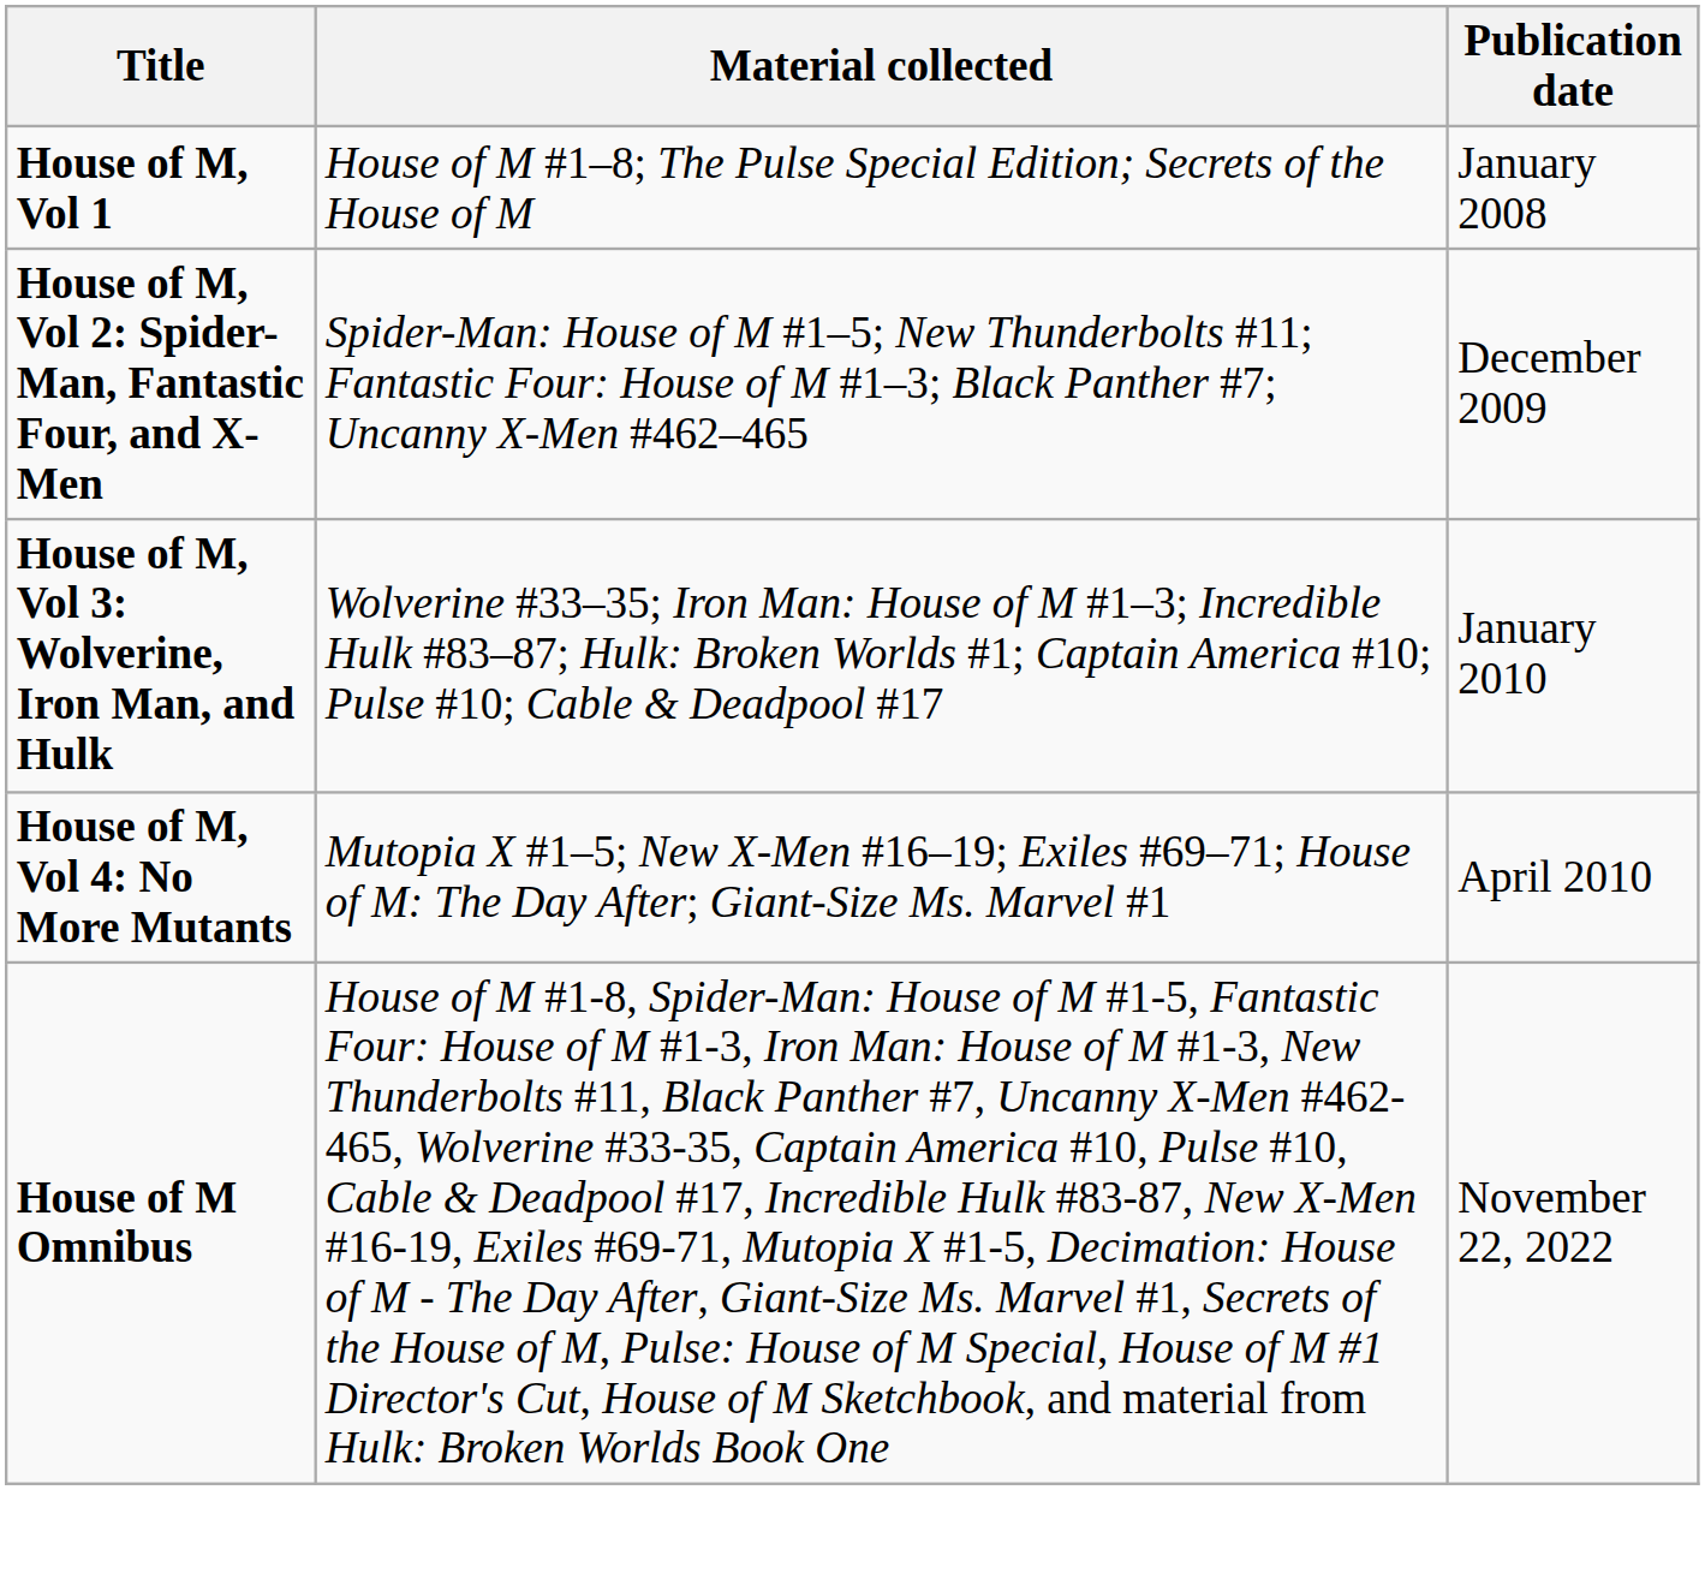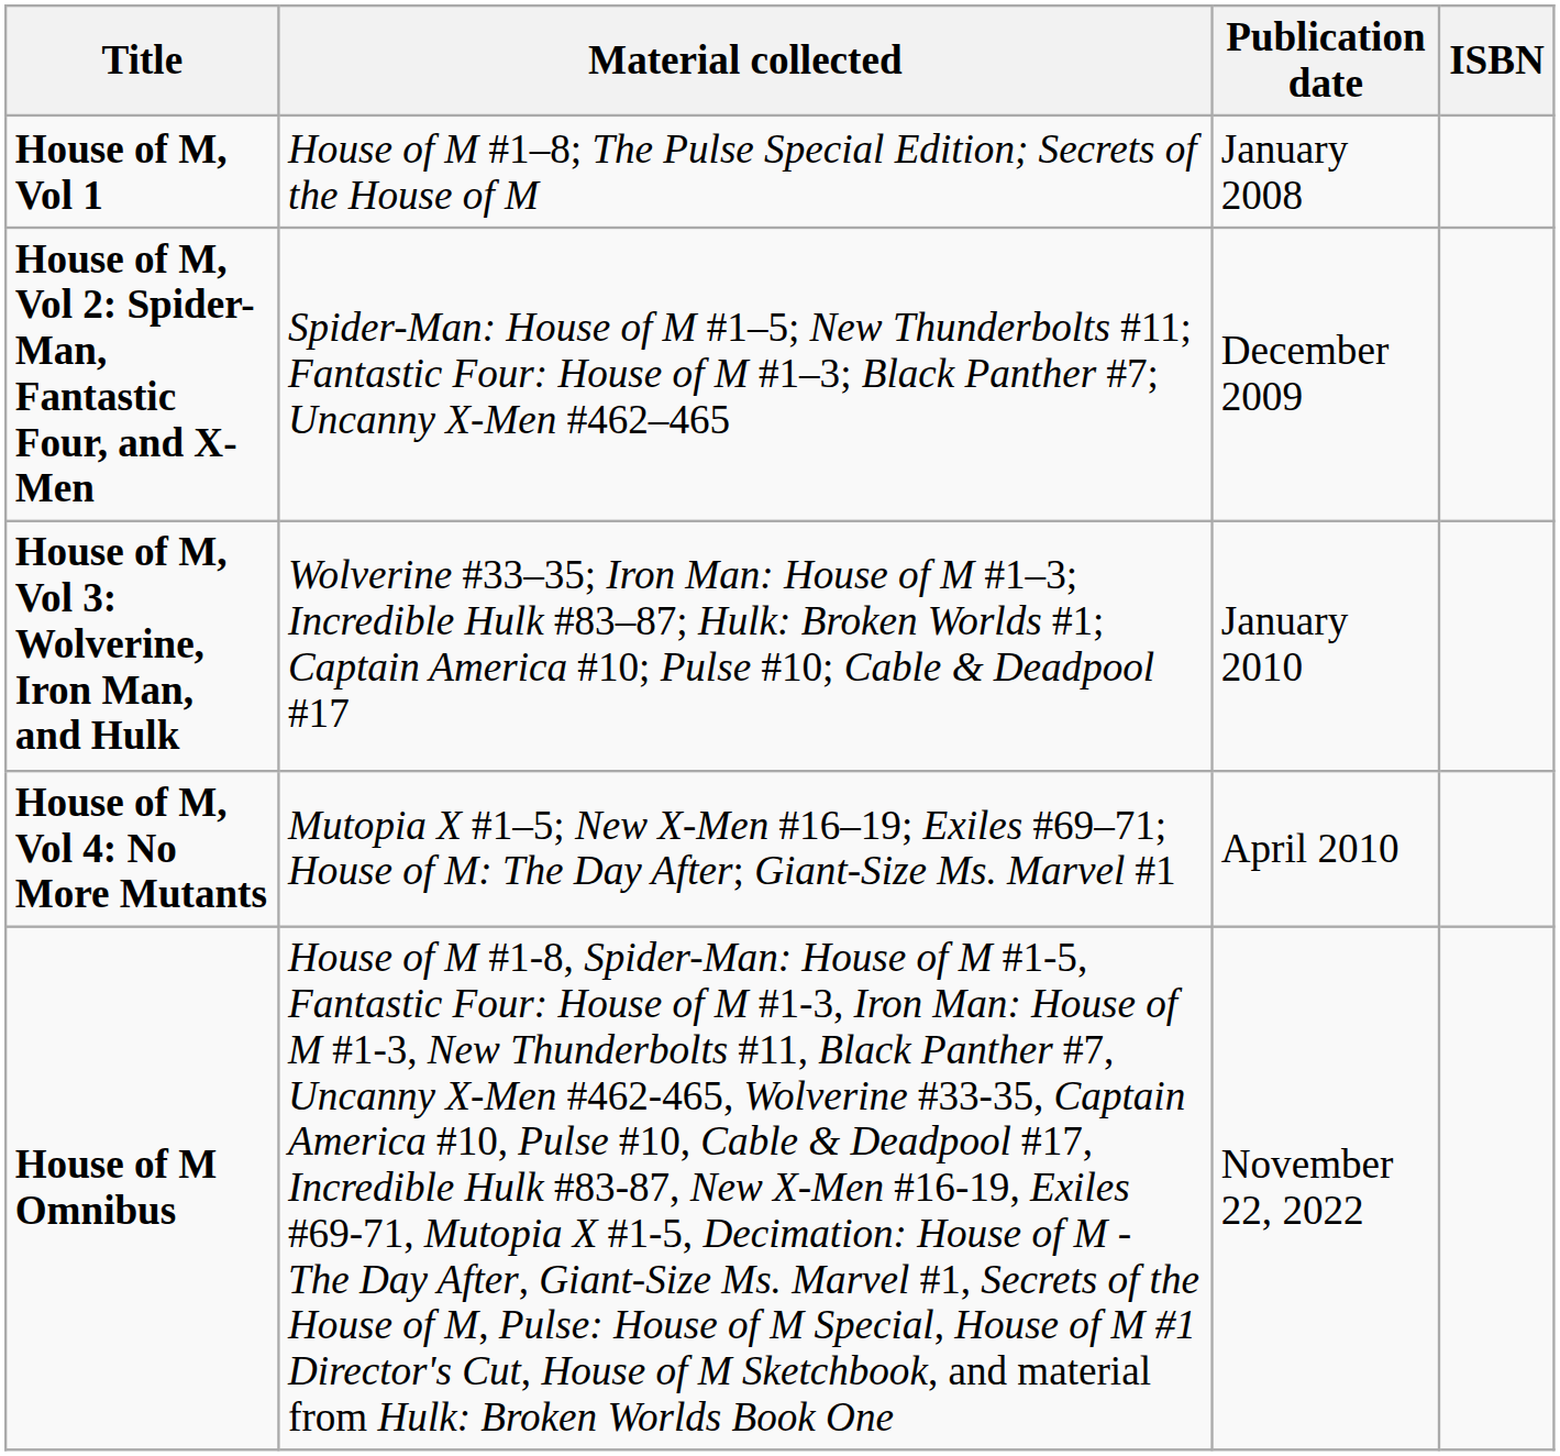 <table class="wikitable">
 <tr>
 <th>Title</th>
 <th>Material collected</th>
 <th>Publication date</th>
+<th>ISBN</th>
 </tr>
 <tr>
 <td><strong>House of M, Vol 1</strong></td>
 <td><em>House of M</em> #1–8; <em>The Pulse Special Edition;</em> <em>Secrets of the House of M</em></td>
 <td>January 2008</td>
+<td style=white-space:nowrap></td>
 </tr>
 <tr>
 <td><strong>House of M, Vol 2: Spider-Man, Fantastic Four, and X-Men</strong></td>
 <td><em>Spider-Man: House of M</em> #1–5; <em>New Thunderbolts</em> #11; <em>Fantastic Four: House of M</em> #1–3; <em>Black Panther</em> #7; <em>Uncanny X-Men</em> #462–465</td>
 <td>December 2009</td>
+<td></td>
 </tr>
 <tr>
 <td><strong>House of M, Vol 3: Wolverine, Iron Man, and Hulk</strong></td>
 <td><em>Wolverine</em> #33–35; <em>Iron Man: House of M</em> #1–3; <em>Incredible Hulk</em> #83–87; <em>Hulk: Broken Worlds</em> #1; <em>Captain America</em> #10; <em>Pulse</em> #10; <em>Cable & Deadpool</em> #17</td>
 <td>January 2010</td>
+<td></td>
 </tr>
 <tr>
 <td><strong>House of M, Vol 4: No More Mutants</strong></td>
 <td><em>Mutopia X</em> #1–5; <em>New X-Men</em> #16–19; <em>Exiles</em> #69–71; <em>House of M: The Day After</em>; <em>Giant-Size Ms. Marvel</em> #1</td>
 <td>April 2010</td>
+<td></td>
 </tr>
 <tr>
 <td><strong>House of M Omnibus</strong></td>
 <td><em>House of M</em> #1-8, <em>Spider-Man: House of M</em> #1-5, <em>Fantastic Four: House of M</em> #1-3, <em>Iron Man: House of M</em> #1-3, <em>New Thunderbolts</em> #11, <em>Black Panther</em> #7, <em>Uncanny X-Men</em> #462-465, <em>Wolverine</em> #33-35, <em>Captain America</em> #10, <em>Pulse</em> #10, <em>Cable & Deadpool</em> #17, <em>Incredible Hulk</em> #83-87, <em>New X-Men</em> #16-19, <em>Exiles</em> #69-71, <em>Mutopia X</em> #1-5, <em>Decimation: House of M - The Day After</em>, <em>Giant-Size Ms. Marvel</em> #1, <em>Secrets of the House of M</em>, <em>Pulse: House of M Special</em>, <em>House of M #1 Director's Cut</em>, <em>House of M Sketchbook</em>, and material from <em>Hulk: Broken Worlds Book One</em></td>
 <td>November 22, 2022</td>
+<td></td>
 </tr>
 </table>
